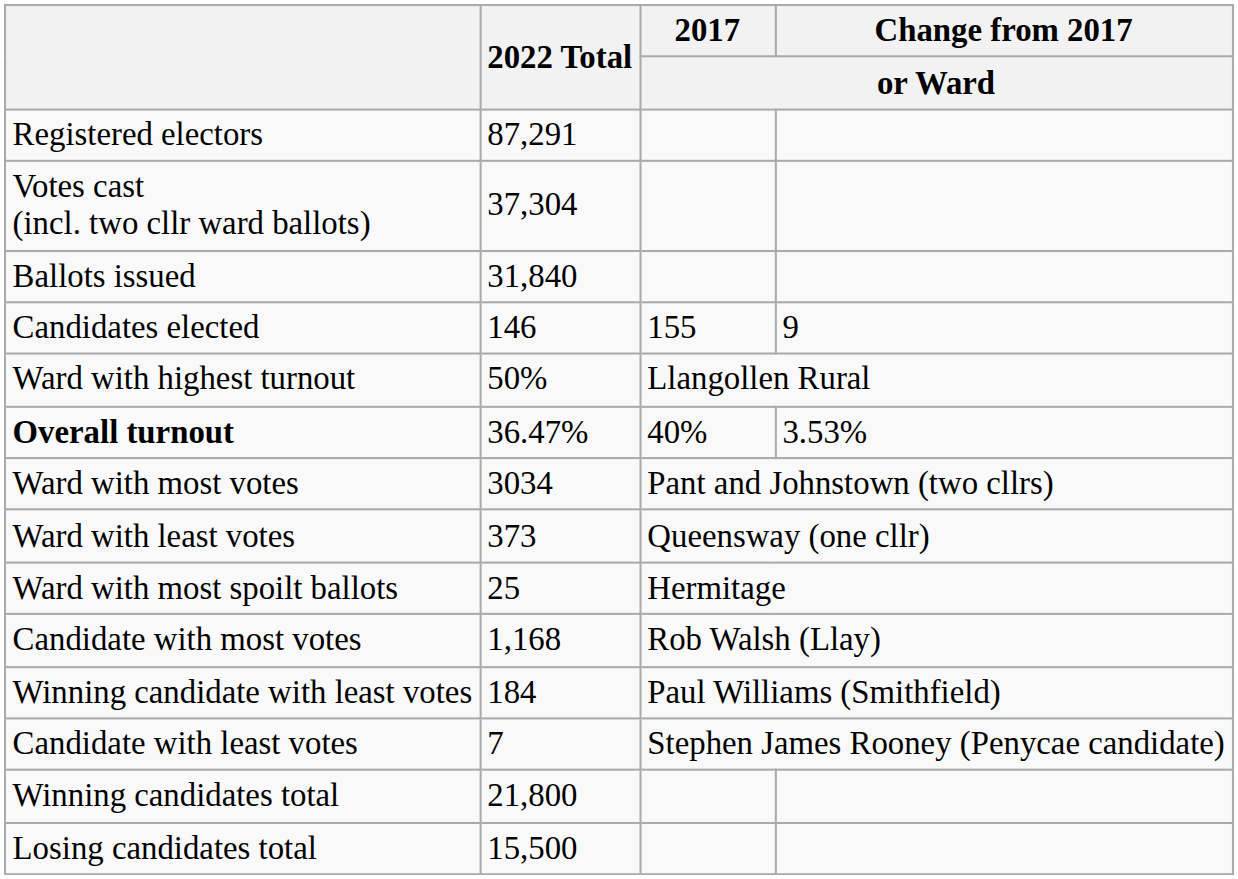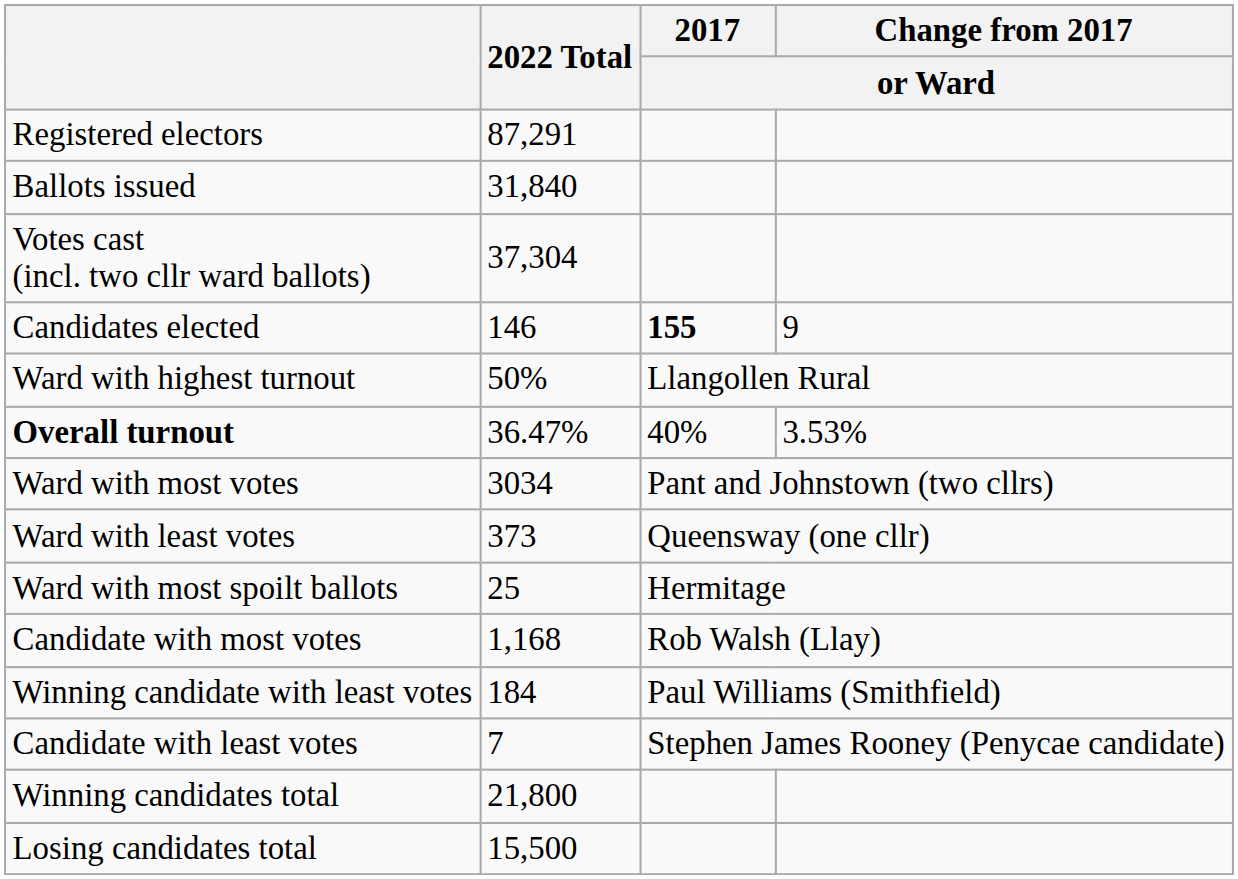 <table class="wikitable mw-collapsible mw-collapsed">
 <tr>
 <th rowspan="2"></th>
 <th rowspan="2">2022 Total</th>
 <th>2017</th>
 <th>Change from 2017</th>
 </tr>
 <tr>
 <th colspan="2">or Ward</th>
 </tr>
 <tr>
 <td>Registered electors</td>
 <td>87,291</td>
 <td></td>
 <td></td>
 </tr>
 <tr>
+<td>Ballots issued</td>
+<td>31,840</td>
+<td></td>
+<td></td>
+</tr>
+<tr>
 <td>Votes cast<br>(incl. two cllr ward ballots)</td>
 <td>37,304</td>
 <td></td>
 <td></td>
 </tr>
 <tr>
-<td>Ballots issued</td>
-<td>31,840</td>
-<td></td>
-<td></td>
-</tr>
-<tr>
 <td>Candidates elected</td>
 <td>146</td>
-<td>155</td>
+<td><strong>155</strong></td>
 <td> 9</td>
 </tr>
 <tr>
 <td>Ward with highest turnout</td>
 <td>50%</td>
 <td colspan="2">Llangollen Rural</td>
 </tr>
 <tr>
 <td><strong>Overall turnout</strong></td>
 <td>36.47%</td>
 <td>40%</td>
 <td> 3.53%</td>
 </tr>
 <tr>
 <td>Ward with most votes</td>
 <td>3034</td>
 <td colspan="2">Pant and Johnstown (two cllrs)</td>
 </tr>
 <tr>
 <td>Ward with least votes</td>
 <td>373</td>
 <td colspan="2">Queensway (one cllr)</td>
 </tr>
 <tr>
 <td>Ward with most spoilt ballots</td>
 <td>25</td>
 <td colspan="2">Hermitage</td>
 </tr>
 <tr>
 <td>Candidate with most votes</td>
 <td>1,168</td>
 <td colspan="2">Rob Walsh (Llay)</td>
 </tr>
 <tr>
 <td>Winning candidate with least votes</td>
 <td>184</td>
 <td colspan="2">Paul Williams (Smithfield)</td>
 </tr>
 <tr>
 <td>Candidate with least votes</td>
 <td>7</td>
 <td colspan="2">Stephen James Rooney (Penycae candidate)</td>
 </tr>
 <tr>
 <td>Winning candidates total</td>
 <td>21,800</td>
 <td></td>
 <td></td>
 </tr>
 <tr>
 <td>Losing candidates total</td>
 <td>15,500</td>
 <td></td>
 <td></td>
 </tr>
 </table>
